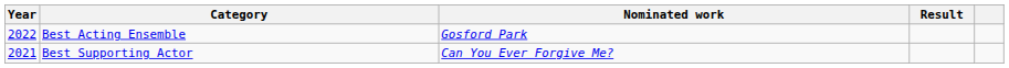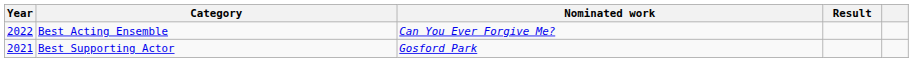 <table class=wikitable>
 <tr>
 <th scope="col" style="width:1em;">Year</th>
 <th scope="col" style="width:33em;">Category</th>
 <th scope="col" style="width:39em;">Nominated work</th>
 <th scope="col" style="width:5em;">Result</th>
 <th scope="col" style="width:2em;"></th>
 </tr>
 <tr>
 <td><a href='#'>2022</a></td>
 <td><a href='#'>Best Acting Ensemble</a></td>
-<td><em><a href='#'>Gosford Park</a></em></td>
+<td><em><a href='#'>Can You Ever Forgive Me?</a></em></td>
 <td></td>
 <td style="text-align:center;"></td>
 </tr>
 <tr>
 <td><a href='#'>2021</a></td>
 <td><a href='#'>Best Supporting Actor</a></td>
-<td><em><a href='#'>Can You Ever Forgive Me?</a></em></td>
+<td><em><a href='#'>Gosford Park</a></em></td>
 <td></td>
 <td style="text-align:center;"></td>
 </tr>
 </table>
